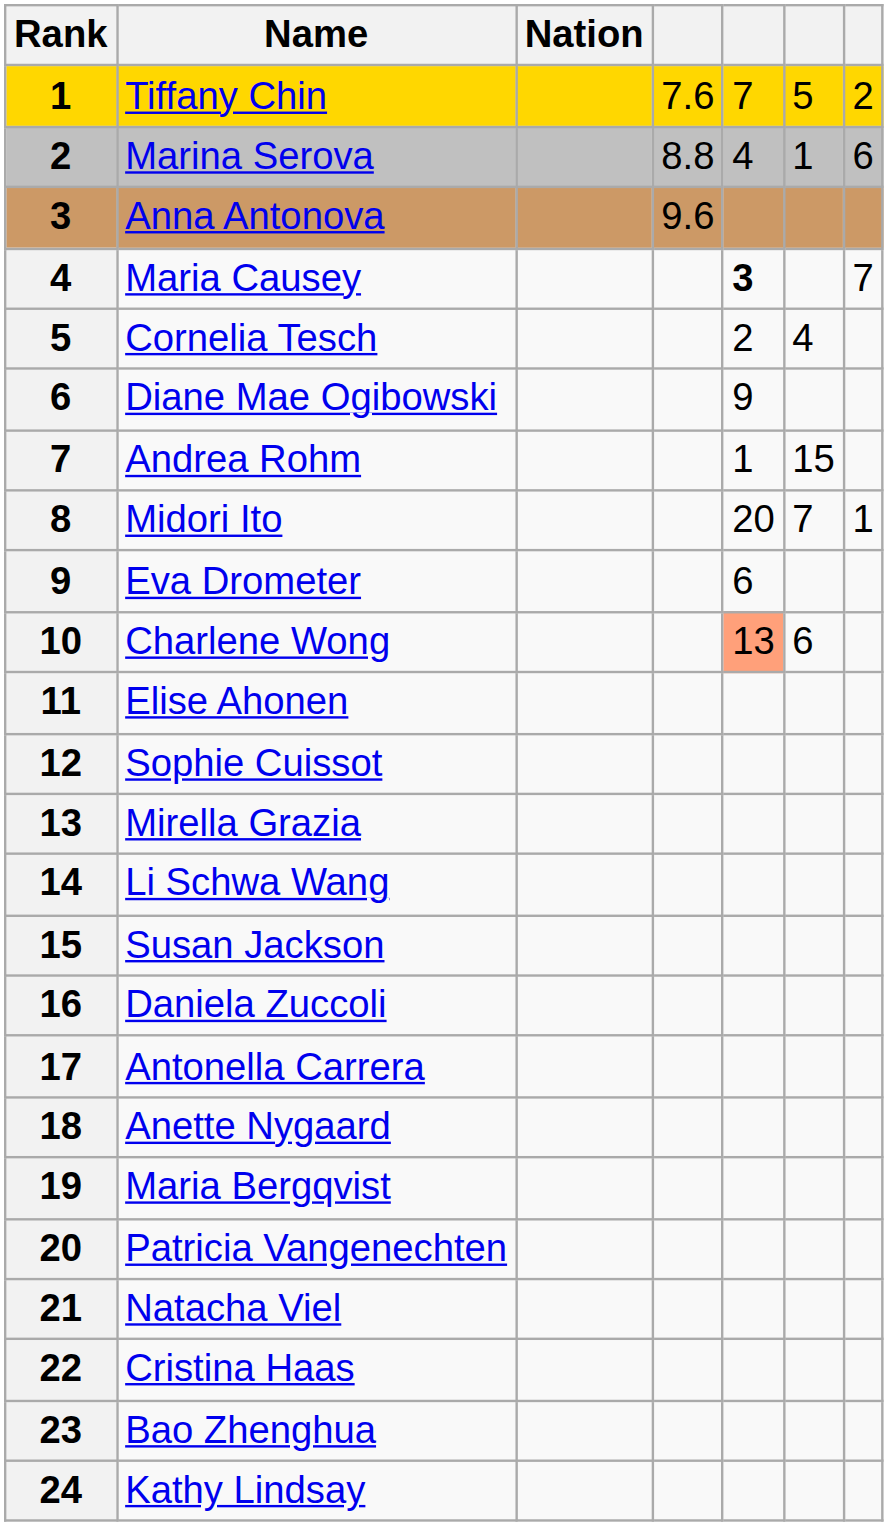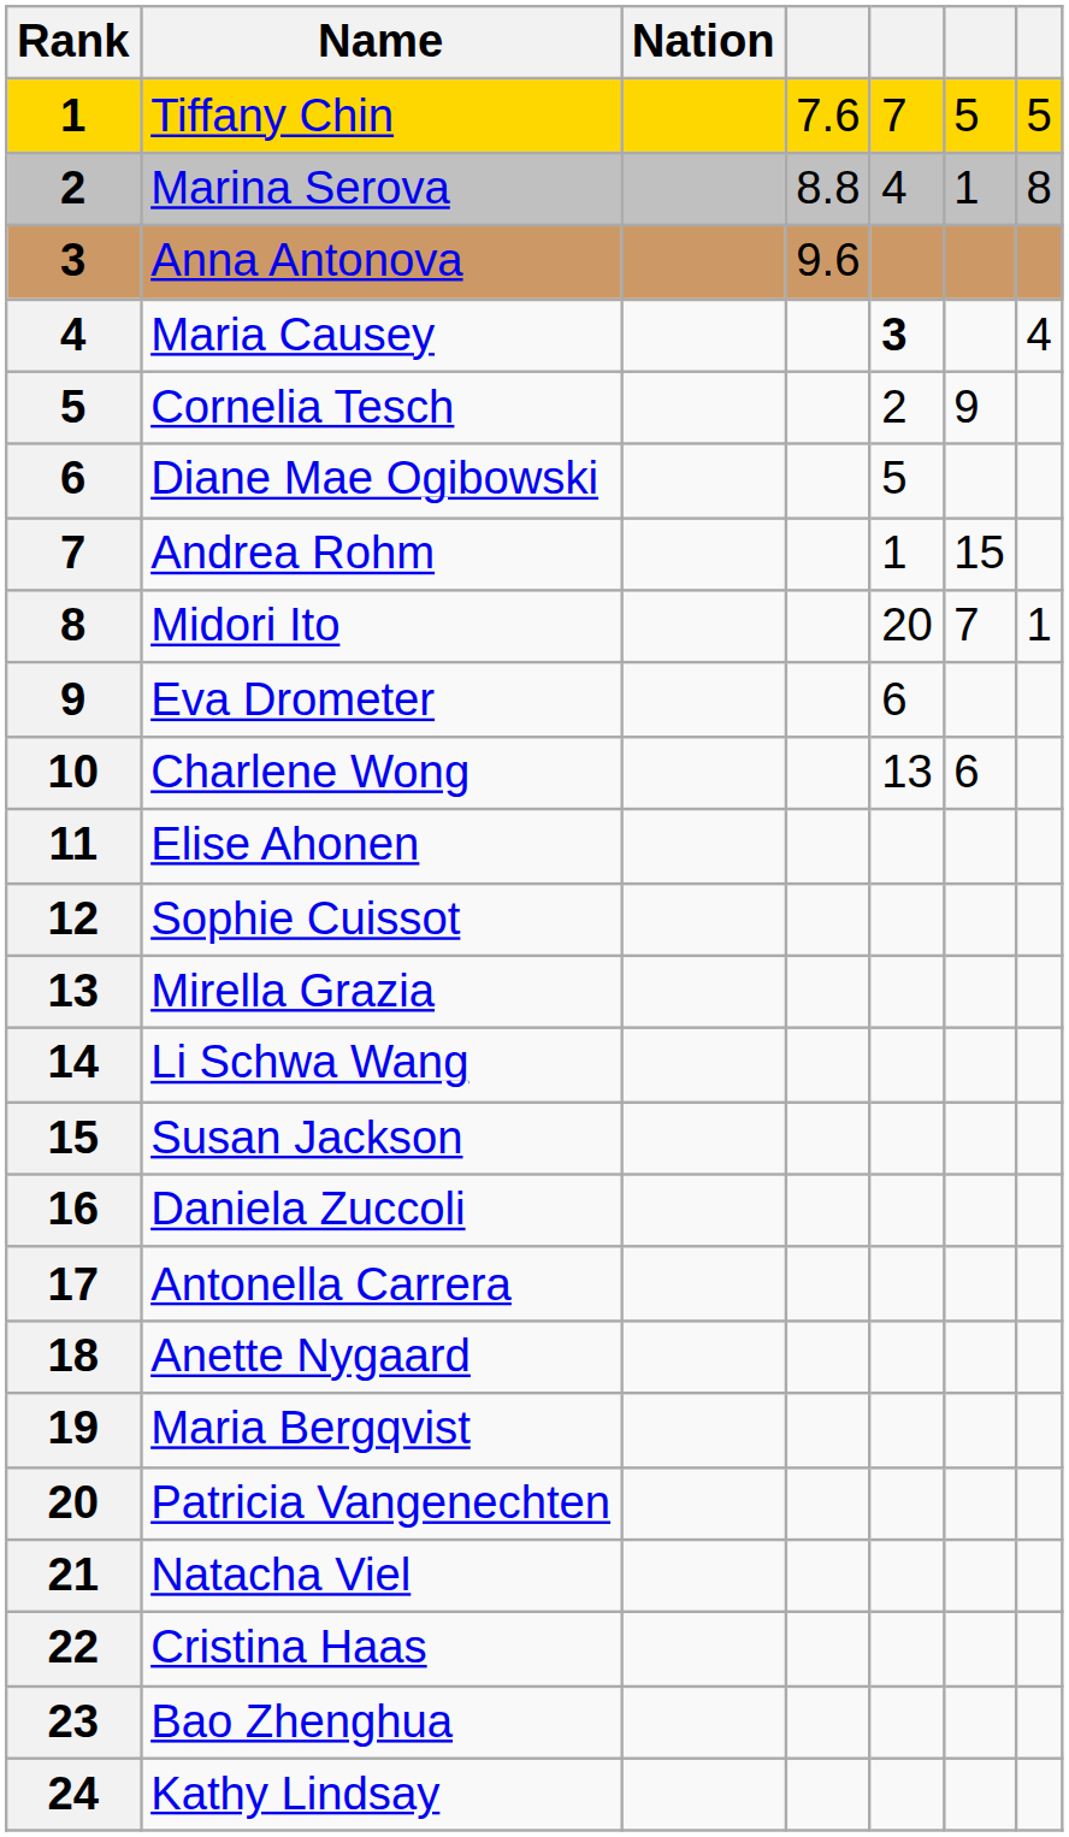 <table class="wikitable sortable">
 <tr>
 <th>Rank</th>
 <th>Name</th>
 <th>Nation</th>
 <th></th>
 <th></th>
 <th></th>
 <th></th>
 </tr>
 <tr bgcolor=gold>
 <td align=center><strong>1</strong></td>
 <td><a href='#'>Tiffany Chin</a></td>
 <td></td>
 <td>7.6</td>
 <td>7</td>
 <td>5</td>
-<td>2</td>
+<td>5</td>
 </tr>
 <tr bgcolor=silver>
 <td align=center><strong>2</strong></td>
 <td><a href='#'>Marina Serova</a></td>
 <td></td>
 <td>8.8</td>
 <td>4</td>
 <td>1</td>
-<td>6</td>
+<td>8</td>
 </tr>
 <tr bgcolor=cc9966>
 <td align=center><strong>3</strong></td>
 <td><a href='#'>Anna Antonova</a></td>
 <td></td>
 <td>9.6</td>
 <td></td>
 <td></td>
 <td></td>
 </tr>
 <tr>
 <th>4</th>
 <td><a href='#'>Maria Causey</a></td>
 <td></td>
 <td></td>
 <td><strong>3</strong></td>
 <td></td>
-<td>7</td>
+<td>4</td>
 </tr>
 <tr>
 <th>5</th>
 <td><a href='#'>Cornelia Tesch</a></td>
 <td></td>
 <td></td>
 <td>2</td>
-<td>4</td>
+<td>9</td>
 <td></td>
 </tr>
 <tr>
 <th>6</th>
 <td><a href='#'>Diane Mae Ogibowski</a></td>
 <td></td>
 <td></td>
-<td>9</td>
+<td>5</td>
 <td></td>
 <td></td>
 </tr>
 <tr>
 <th>7</th>
 <td><a href='#'>Andrea Rohm</a></td>
 <td></td>
 <td></td>
 <td>1</td>
 <td>15</td>
 <td></td>
 </tr>
 <tr>
 <th>8</th>
 <td><a href='#'>Midori Ito</a></td>
 <td></td>
 <td></td>
 <td>20</td>
 <td>7</td>
 <td>1</td>
 </tr>
 <tr>
 <th>9</th>
 <td><a href='#'>Eva Drometer</a></td>
 <td></td>
 <td></td>
 <td>6</td>
 <td></td>
 <td></td>
 </tr>
 <tr>
 <th>10</th>
 <td><a href='#'>Charlene Wong</a></td>
 <td></td>
 <td></td>
-<td style="background: lightsalmon;">13</td>
+<td>13</td>
 <td>6</td>
 <td></td>
 </tr>
 <tr>
 <th>11</th>
 <td><a href='#'>Elise Ahonen</a></td>
 <td></td>
 <td></td>
 <td></td>
 <td></td>
 <td></td>
 </tr>
 <tr>
 <th>12</th>
 <td><a href='#'>Sophie Cuissot</a></td>
 <td></td>
 <td></td>
 <td></td>
 <td></td>
 <td></td>
 </tr>
 <tr>
 <th>13</th>
 <td><a href='#'>Mirella Grazia</a></td>
 <td></td>
 <td></td>
 <td></td>
 <td></td>
 <td></td>
 </tr>
 <tr>
 <th>14</th>
 <td><a href='#'>Li Schwa Wang</a></td>
 <td></td>
 <td></td>
 <td></td>
 <td></td>
 <td></td>
 </tr>
 <tr>
 <th>15</th>
 <td><a href='#'>Susan Jackson</a></td>
 <td></td>
 <td></td>
 <td></td>
 <td></td>
 <td></td>
 </tr>
 <tr>
 <th>16</th>
 <td><a href='#'>Daniela Zuccoli</a></td>
 <td></td>
 <td></td>
 <td></td>
 <td></td>
 <td></td>
 </tr>
 <tr>
 <th>17</th>
 <td><a href='#'>Antonella Carrera</a></td>
 <td></td>
 <td></td>
 <td></td>
 <td></td>
 <td></td>
 </tr>
 <tr>
 <th>18</th>
 <td><a href='#'>Anette Nygaard</a></td>
 <td></td>
 <td></td>
 <td></td>
 <td></td>
 <td></td>
 </tr>
 <tr>
 <th>19</th>
 <td><a href='#'>Maria Bergqvist</a></td>
 <td></td>
 <td></td>
 <td></td>
 <td></td>
 <td></td>
 </tr>
 <tr>
 <th>20</th>
 <td><a href='#'>Patricia Vangenechten</a></td>
 <td></td>
 <td></td>
 <td></td>
 <td></td>
 <td></td>
 </tr>
 <tr>
 <th>21</th>
 <td><a href='#'>Natacha Viel</a></td>
 <td></td>
 <td></td>
 <td></td>
 <td></td>
 <td></td>
 </tr>
 <tr>
 <th>22</th>
 <td><a href='#'>Cristina Haas</a></td>
 <td></td>
 <td></td>
 <td></td>
 <td></td>
 <td></td>
 </tr>
 <tr>
 <th>23</th>
 <td><a href='#'>Bao Zhenghua</a></td>
 <td></td>
 <td></td>
 <td></td>
 <td></td>
 <td></td>
 </tr>
 <tr>
 <th>24</th>
 <td><a href='#'>Kathy Lindsay</a></td>
 <td></td>
 <td></td>
 <td></td>
 <td></td>
 <td></td>
 </tr>
 </table>
